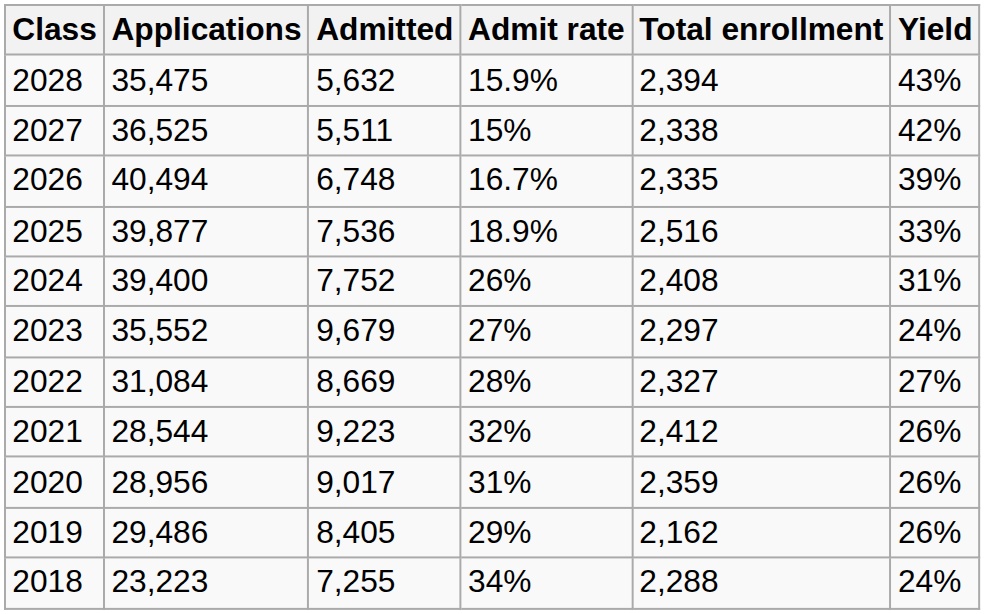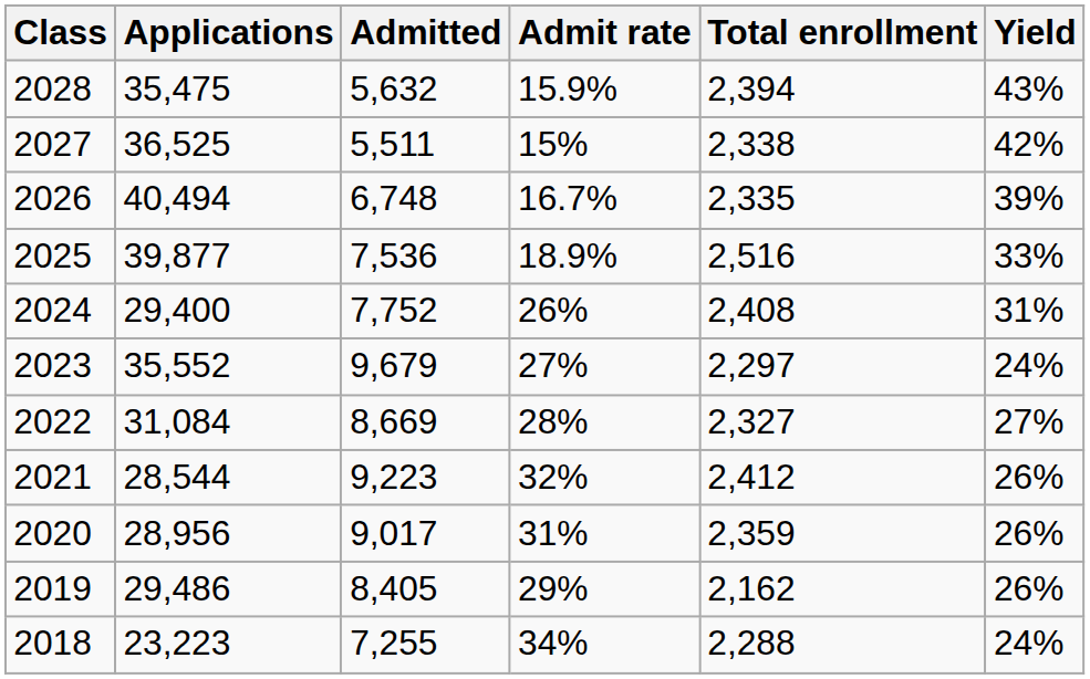 <table class="wikitable sortable mw-collapsible">
 <tr>
 <th>Class</th>
 <th>Applications</th>
 <th>Admitted</th>
 <th>Admit rate</th>
 <th>Total enrollment</th>
 <th>Yield</th>
 </tr>
 <tr>
 <td>2028</td>
 <td>35,475</td>
 <td>5,632</td>
 <td>15.9%</td>
 <td>2,394</td>
 <td>43%</td>
 </tr>
 <tr>
 <td>2027</td>
 <td>36,525</td>
 <td>5,511</td>
 <td>15%</td>
 <td>2,338</td>
 <td>42%</td>
 </tr>
 <tr>
 <td>2026</td>
 <td>40,494</td>
 <td>6,748</td>
 <td>16.7%</td>
 <td>2,335</td>
 <td>39%</td>
 </tr>
 <tr>
 <td>2025</td>
 <td>39,877</td>
 <td>7,536</td>
 <td>18.9%</td>
 <td>2,516</td>
 <td>33%</td>
 </tr>
 <tr>
 <td>2024</td>
-<td>39,400</td>
+<td>29,400</td>
 <td>7,752</td>
 <td>26%</td>
 <td>2,408</td>
 <td>31%</td>
 </tr>
 <tr>
 <td>2023</td>
 <td>35,552</td>
 <td>9,679</td>
 <td>27%</td>
 <td>2,297</td>
 <td>24%</td>
 </tr>
 <tr>
 <td>2022</td>
 <td>31,084</td>
 <td>8,669</td>
 <td>28%</td>
 <td>2,327</td>
 <td>27%</td>
 </tr>
 <tr>
 <td>2021</td>
 <td>28,544</td>
 <td>9,223</td>
 <td>32%</td>
 <td>2,412</td>
 <td>26%</td>
 </tr>
 <tr>
 <td>2020</td>
 <td>28,956</td>
 <td>9,017</td>
 <td>31%</td>
 <td>2,359</td>
 <td>26%</td>
 </tr>
 <tr>
 <td>2019</td>
 <td>29,486</td>
 <td>8,405</td>
 <td>29%</td>
 <td>2,162</td>
 <td>26%</td>
 </tr>
 <tr>
 <td>2018</td>
 <td>23,223</td>
 <td>7,255</td>
 <td>34%</td>
 <td>2,288</td>
 <td>24%</td>
 </tr>
 </table>
